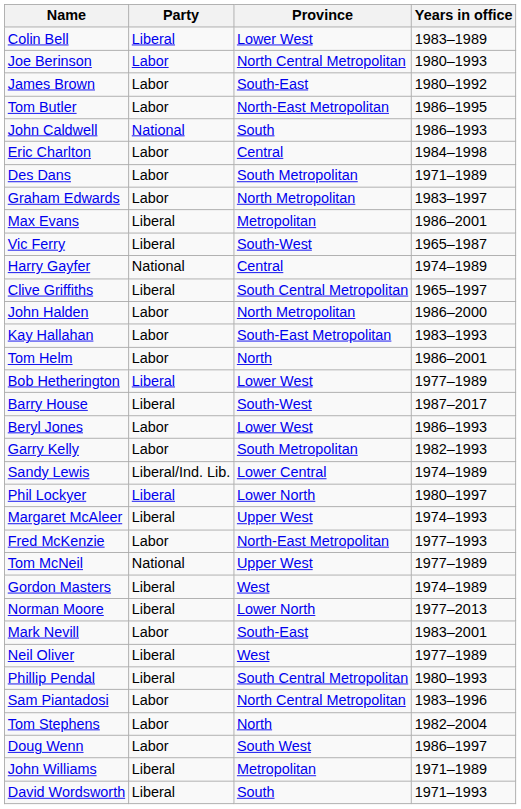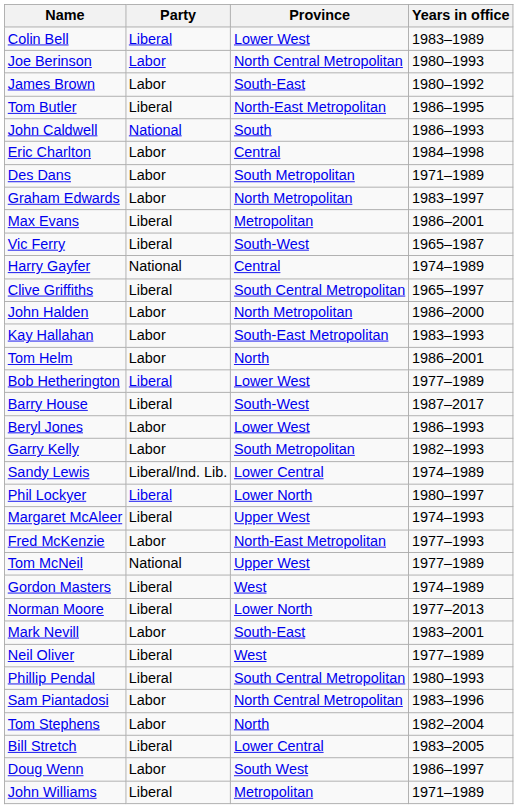 <table class="wikitable sortable">
 <tr>
 <th><strong>Name</strong></th>
 <th><strong>Party</strong></th>
 <th><strong>Province</strong></th>
 <th><strong>Years in office</strong></th>
 </tr>
 <tr>
 <td><a href='#'>Colin Bell</a></td>
 <td><a href='#'>Liberal</a></td>
 <td><a href='#'>Lower West</a></td>
 <td>1983–1989</td>
 </tr>
 <tr>
 <td><a href='#'>Joe Berinson</a></td>
 <td><a href='#'>Labor</a></td>
 <td><a href='#'>North Central Metropolitan</a></td>
 <td>1980–1993</td>
 </tr>
 <tr>
 <td><a href='#'>James Brown</a></td>
 <td>Labor</td>
 <td><a href='#'>South-East</a></td>
 <td>1980–1992</td>
 </tr>
 <tr>
 <td><a href='#'>Tom Butler</a></td>
-<td>Labor</td>
+<td>Liberal</td>
 <td><a href='#'>North-East Metropolitan</a></td>
 <td>1986–1995</td>
 </tr>
 <tr>
 <td><a href='#'>John Caldwell</a></td>
 <td><a href='#'>National</a></td>
 <td><a href='#'>South</a></td>
 <td>1986–1993</td>
 </tr>
 <tr>
 <td><a href='#'>Eric Charlton</a></td>
 <td>Labor</td>
 <td><a href='#'>Central</a></td>
 <td>1984–1998</td>
 </tr>
 <tr>
 <td><a href='#'>Des Dans</a></td>
 <td>Labor</td>
 <td><a href='#'>South Metropolitan</a></td>
 <td>1971–1989</td>
 </tr>
 <tr>
 <td><a href='#'>Graham Edwards</a></td>
 <td>Labor</td>
 <td><a href='#'>North Metropolitan</a></td>
 <td>1983–1997</td>
 </tr>
 <tr>
 <td><a href='#'>Max Evans</a></td>
 <td>Liberal</td>
 <td><a href='#'>Metropolitan</a></td>
 <td>1986–2001</td>
 </tr>
 <tr>
 <td><a href='#'>Vic Ferry</a></td>
 <td>Liberal</td>
 <td><a href='#'>South-West</a></td>
 <td>1965–1987</td>
 </tr>
 <tr>
 <td><a href='#'>Harry Gayfer</a></td>
 <td>National</td>
 <td><a href='#'>Central</a></td>
 <td>1974–1989</td>
 </tr>
 <tr>
 <td><a href='#'>Clive Griffiths</a></td>
 <td>Liberal</td>
 <td><a href='#'>South Central Metropolitan</a></td>
 <td>1965–1997</td>
 </tr>
 <tr>
 <td><a href='#'>John Halden</a></td>
 <td>Labor</td>
 <td><a href='#'>North Metropolitan</a></td>
 <td>1986–2000</td>
 </tr>
 <tr>
 <td><a href='#'>Kay Hallahan</a></td>
 <td>Labor</td>
 <td><a href='#'>South-East Metropolitan</a></td>
 <td>1983–1993</td>
 </tr>
 <tr>
 <td><a href='#'>Tom Helm</a></td>
 <td>Labor</td>
 <td><a href='#'>North</a></td>
 <td>1986–2001</td>
 </tr>
 <tr>
 <td><a href='#'>Bob Hetherington</a></td>
 <td><a href='#'>Liberal</a></td>
 <td><a href='#'>Lower West</a></td>
 <td>1977–1989</td>
 </tr>
 <tr>
 <td><a href='#'>Barry House</a></td>
 <td>Liberal</td>
 <td><a href='#'>South-West</a></td>
 <td>1987–2017</td>
 </tr>
 <tr>
 <td><a href='#'>Beryl Jones</a></td>
 <td>Labor</td>
 <td><a href='#'>Lower West</a></td>
 <td>1986–1993</td>
 </tr>
 <tr>
 <td><a href='#'>Garry Kelly</a></td>
 <td>Labor</td>
 <td><a href='#'>South Metropolitan</a></td>
 <td>1982–1993</td>
 </tr>
 <tr>
 <td><a href='#'>Sandy Lewis</a></td>
 <td>Liberal/Ind. Lib.</td>
 <td><a href='#'>Lower Central</a></td>
 <td>1974–1989</td>
 </tr>
 <tr>
 <td><a href='#'>Phil Lockyer</a></td>
 <td><a href='#'>Liberal</a></td>
 <td><a href='#'>Lower North</a></td>
 <td>1980–1997</td>
 </tr>
 <tr>
 <td><a href='#'>Margaret McAleer</a></td>
 <td>Liberal</td>
 <td><a href='#'>Upper West</a></td>
 <td>1974–1993</td>
 </tr>
 <tr>
 <td><a href='#'>Fred McKenzie</a></td>
 <td>Labor</td>
 <td><a href='#'>North-East Metropolitan</a></td>
 <td>1977–1993</td>
 </tr>
 <tr>
 <td><a href='#'>Tom McNeil</a></td>
 <td>National</td>
 <td><a href='#'>Upper West</a></td>
 <td>1977–1989</td>
 </tr>
 <tr>
 <td><a href='#'>Gordon Masters</a></td>
 <td>Liberal</td>
 <td><a href='#'>West</a></td>
 <td>1974–1989</td>
 </tr>
 <tr>
 <td><a href='#'>Norman Moore</a></td>
 <td>Liberal</td>
 <td><a href='#'>Lower North</a></td>
 <td>1977–2013</td>
 </tr>
 <tr>
 <td><a href='#'>Mark Nevill</a></td>
 <td>Labor</td>
 <td><a href='#'>South-East</a></td>
 <td>1983–2001</td>
 </tr>
 <tr>
 <td><a href='#'>Neil Oliver</a></td>
 <td>Liberal</td>
 <td><a href='#'>West</a></td>
 <td>1977–1989</td>
 </tr>
 <tr>
 <td><a href='#'>Phillip Pendal</a></td>
 <td>Liberal</td>
 <td><a href='#'>South Central Metropolitan</a></td>
 <td>1980–1993</td>
 </tr>
 <tr>
 <td><a href='#'>Sam Piantadosi</a></td>
 <td>Labor</td>
 <td><a href='#'>North Central Metropolitan</a></td>
 <td>1983–1996</td>
 </tr>
 <tr>
 <td><a href='#'>Tom Stephens</a></td>
 <td>Labor</td>
 <td><a href='#'>North</a></td>
 <td>1982–2004</td>
 </tr>
 <tr>
+<td><a href='#'>Bill Stretch</a></td>
+<td>Liberal</td>
+<td><a href='#'>Lower Central</a></td>
+<td>1983–2005</td>
+</tr>
+<tr>
 <td><a href='#'>Doug Wenn</a></td>
 <td>Labor</td>
 <td><a href='#'>South West</a></td>
 <td>1986–1997</td>
 </tr>
 <tr>
 <td><a href='#'>John Williams</a></td>
 <td>Liberal</td>
 <td><a href='#'>Metropolitan</a></td>
 <td>1971–1989</td>
 </tr>
-<tr>
-<td><a href='#'>David Wordsworth</a></td>
-<td>Liberal</td>
-<td><a href='#'>South</a></td>
-<td>1971–1993</td>
-</tr>
 </table>
